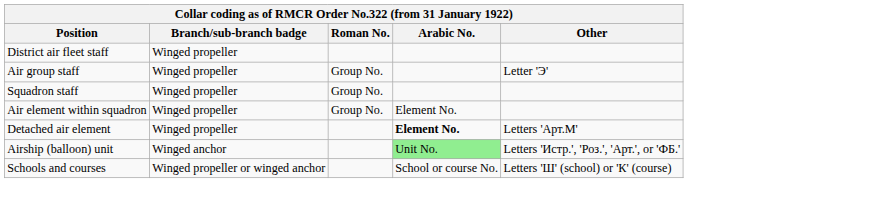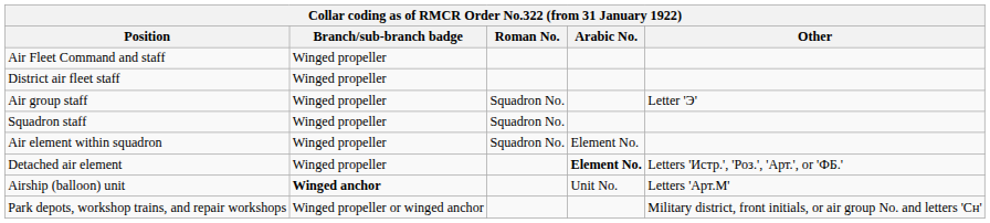 <table class="wikitable">
 <tr>
 <th colspan="5">Collar coding as of RMCR Order No.322 (from 31 January 1922)</th>
 </tr>
 <tr>
 <th>Position</th>
 <th>Branch/sub-branch badge</th>
 <th>Roman No.</th>
 <th>Arabic No.</th>
 <th>Other</th>
 </tr>
 <tr>
+<td>Air Fleet Command and staff</td>
+<td>Winged propeller</td>
+<td></td>
+<td></td>
+<td></td>
+</tr>
+<tr>
 <td>District air fleet staff</td>
 <td>Winged propeller</td>
 <td></td>
 <td></td>
 <td></td>
 </tr>
 <tr>
 <td>Air group staff</td>
 <td>Winged propeller</td>
-<td>Group No.</td>
+<td>Squadron No.</td>
 <td></td>
 <td>Letter 'Э'</td>
 </tr>
 <tr>
 <td>Squadron staff</td>
 <td>Winged propeller</td>
-<td>Group No.</td>
+<td>Squadron No.</td>
 <td></td>
 <td></td>
 </tr>
 <tr>
 <td>Air element within squadron</td>
 <td>Winged propeller</td>
-<td>Group No.</td>
+<td>Squadron No.</td>
 <td>Element No.</td>
 <td></td>
 </tr>
 <tr>
 <td>Detached air element</td>
 <td>Winged propeller</td>
 <td></td>
 <td><strong>Element No.</strong></td>
+<td>Letters 'Истр.', 'Роз.', 'Арт.', or 'ФБ.'</td>
+</tr>
+<tr>
+<td>Airship (balloon) unit</td>
+<td><strong>Winged anchor</strong></td>
+<td></td>
+<td>Unit No.</td>
 <td>Letters 'Арт.М'</td>
 </tr>
 <tr>
-<td>Airship (balloon) unit</td>
-<td>Winged anchor</td>
-<td></td>
-<td style="background: lightgreen;">Unit No.</td>
-<td>Letters 'Истр.', 'Роз.', 'Арт.', or 'ФБ.'</td>
-</tr>
-<tr>
-<td>Schools and courses</td>
+<td>Park depots, workshop trains, and repair workshops</td>
 <td>Winged propeller or winged anchor</td>
 <td></td>
-<td>School or course No.</td>
-<td>Letters 'Ш' (school) or 'К' (course)</td>
+<td></td>
+<td>Military district, front initials, or air group No. and letters 'Сн'</td>
 </tr>
 </table>
